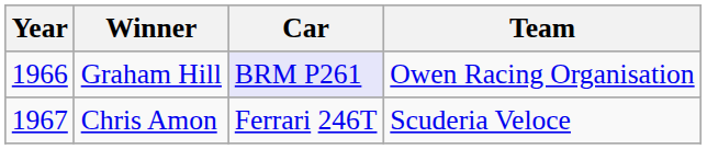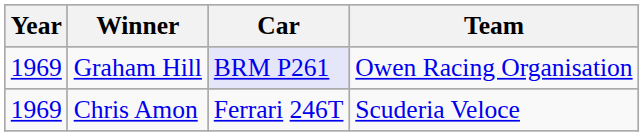 <table class="wikitable" style="font-size: 95%;">
 <tr>
 <th>Year</th>
 <th>Winner</th>
 <th>Car</th>
 <th>Team</th>
 </tr>
 <tr>
-<td><a href='#'>1966</a></td>
+<td><a href='#'>1969</a></td>
 <td> <a href='#'>Graham Hill</a></td>
 <td style="background: lavender;"><a href='#'>BRM P261</a></td>
 <td><a href='#'>Owen Racing Organisation</a></td>
 </tr>
 <tr>
-<td><a href='#'>1967</a></td>
+<td><a href='#'>1969</a></td>
 <td> <a href='#'>Chris Amon</a></td>
 <td><a href='#'>Ferrari</a> <a href='#'>246T</a></td>
 <td><a href='#'>Scuderia Veloce</a></td>
 </tr>
 </table>
